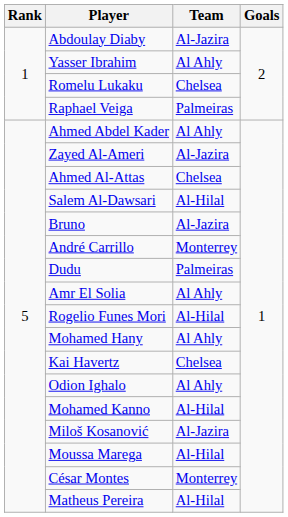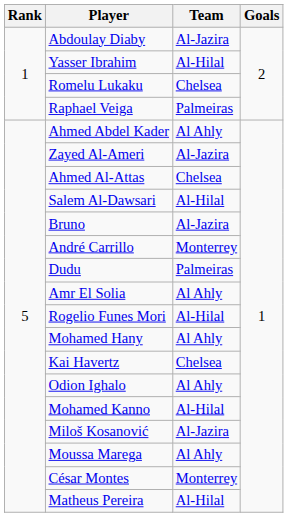 <table class="wikitable" style="text-align:center">
 <tr>
 <th>Rank</th>
 <th>Player</th>
 <th>Team</th>
 <th>Goals</th>
 </tr>
 <tr>
 <td rowspan=4>1</td>
 <td style="text-align:left"> <a href='#'>Abdoulay Diaby</a></td>
 <td style="text-align:left"> <a href='#'>Al-Jazira</a></td>
 <td rowspan=4>2</td>
 </tr>
 <tr>
 <td style="text-align:left"> <a href='#'>Yasser Ibrahim</a></td>
-<td style="text-align:left"> <a href='#'>Al Ahly</a></td>
+<td style="text-align:left"> <a href='#'>Al-Hilal</a></td>
 </tr>
 <tr>
 <td style="text-align:left"> <a href='#'>Romelu Lukaku</a></td>
 <td style="text-align:left"> <a href='#'>Chelsea</a></td>
 </tr>
 <tr>
 <td style="text-align:left"> <a href='#'>Raphael Veiga</a></td>
 <td style="text-align:left"> <a href='#'>Palmeiras</a></td>
 </tr>
 <tr>
 <td rowspan=17>5</td>
 <td style="text-align:left"> <a href='#'>Ahmed Abdel Kader</a></td>
 <td style="text-align:left"> <a href='#'>Al Ahly</a></td>
 <td rowspan=17>1</td>
 </tr>
 <tr>
 <td style="text-align:left"> <a href='#'>Zayed Al-Ameri</a></td>
 <td style="text-align:left"> <a href='#'>Al-Jazira</a></td>
 </tr>
 <tr>
 <td style="text-align:left"> <a href='#'>Ahmed Al-Attas</a></td>
 <td style="text-align:left"> <a href='#'>Chelsea</a></td>
 </tr>
 <tr>
 <td style="text-align:left"> <a href='#'>Salem Al-Dawsari</a></td>
 <td style="text-align:left"> <a href='#'>Al-Hilal</a></td>
 </tr>
 <tr>
 <td style="text-align:left"> <a href='#'>Bruno</a></td>
 <td style="text-align:left"> <a href='#'>Al-Jazira</a></td>
 </tr>
 <tr>
 <td style="text-align:left"> <a href='#'>André Carrillo</a></td>
 <td style="text-align:left"> <a href='#'>Monterrey</a></td>
 </tr>
 <tr>
 <td style="text-align:left"> <a href='#'>Dudu</a></td>
 <td style="text-align:left"> <a href='#'>Palmeiras</a></td>
 </tr>
 <tr>
 <td style="text-align:left"> <a href='#'>Amr El Solia</a></td>
 <td style="text-align:left"> <a href='#'>Al Ahly</a></td>
 </tr>
 <tr>
 <td style="text-align:left"> <a href='#'>Rogelio Funes Mori</a></td>
 <td style="text-align:left"> <a href='#'>Al-Hilal</a></td>
 </tr>
 <tr>
 <td style="text-align:left"> <a href='#'>Mohamed Hany</a></td>
 <td style="text-align:left"> <a href='#'>Al Ahly</a></td>
 </tr>
 <tr>
 <td style="text-align:left"> <a href='#'>Kai Havertz</a></td>
 <td style="text-align:left"> <a href='#'>Chelsea</a></td>
 </tr>
 <tr>
 <td style="text-align:left"> <a href='#'>Odion Ighalo</a></td>
 <td style="text-align:left"> <a href='#'>Al Ahly</a></td>
 </tr>
 <tr>
 <td style="text-align:left"> <a href='#'>Mohamed Kanno</a></td>
 <td style="text-align:left"> <a href='#'>Al-Hilal</a></td>
 </tr>
 <tr>
 <td style="text-align:left"> <a href='#'>Miloš Kosanović</a></td>
 <td style="text-align:left"> <a href='#'>Al-Jazira</a></td>
 </tr>
 <tr>
 <td style="text-align:left"> <a href='#'>Moussa Marega</a></td>
-<td style="text-align:left"> <a href='#'>Al-Hilal</a></td>
+<td style="text-align:left"> <a href='#'>Al Ahly</a></td>
 </tr>
 <tr>
 <td style="text-align:left"> <a href='#'>César Montes</a></td>
 <td style="text-align:left"> <a href='#'>Monterrey</a></td>
 </tr>
 <tr>
 <td style="text-align:left"> <a href='#'>Matheus Pereira</a></td>
 <td style="text-align:left"> <a href='#'>Al-Hilal</a></td>
 </tr>
 </table>
